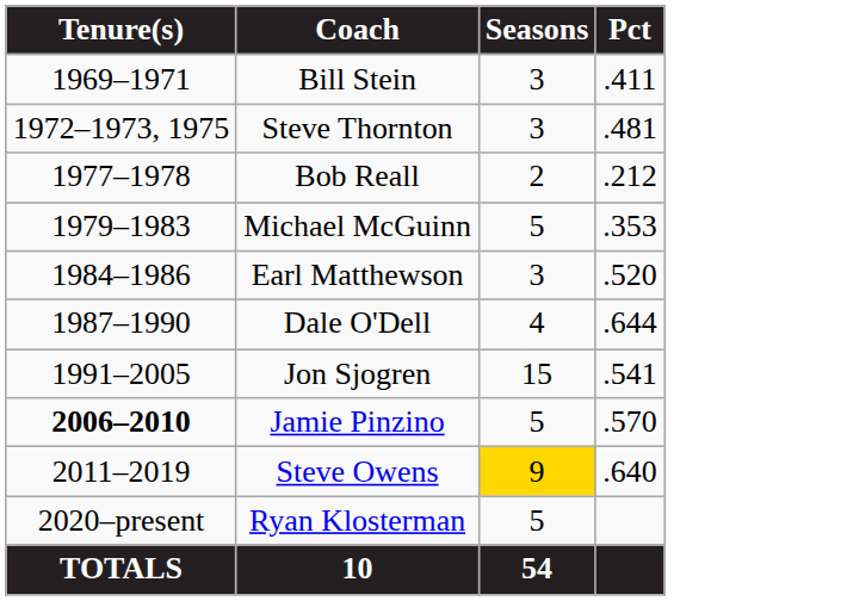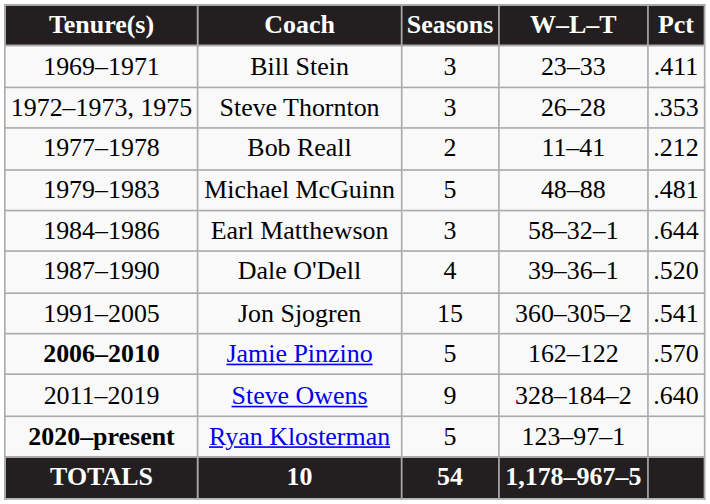 <table class="wikitable" style="text-align:center;">
 <tr>
 <th style="background:#231F20; color:white;">Tenure(s)</th>
 <th style="background:#231F20; color:white;">Coach</th>
 <th style="background:#231F20; color:white;">Seasons</th>
+<th style="background:#231F20; color:white;">W–L–T</th>
 <th style="background:#231F20; color:white;">Pct</th>
 </tr>
 <tr>
 <td>1969–1971</td>
 <td>Bill Stein</td>
 <td>3</td>
+<td>23–33</td>
 <td>.411</td>
 </tr>
 <tr>
 <td>1972–1973, 1975</td>
 <td>Steve Thornton</td>
 <td>3</td>
-<td>.481</td>
+<td>26–28</td>
+<td>.353</td>
 </tr>
 <tr>
 <td>1977–1978</td>
 <td>Bob Reall</td>
 <td>2</td>
+<td>11–41</td>
 <td>.212</td>
 </tr>
 <tr>
 <td>1979–1983</td>
 <td>Michael McGuinn</td>
 <td>5</td>
-<td>.353</td>
+<td>48–88</td>
+<td>.481</td>
 </tr>
 <tr>
 <td>1984–1986</td>
 <td>Earl Matthewson</td>
 <td>3</td>
-<td>.520</td>
+<td>58–32–1</td>
+<td>.644</td>
 </tr>
 <tr>
 <td>1987–1990</td>
 <td>Dale O'Dell</td>
 <td>4</td>
-<td>.644</td>
+<td>39–36–1</td>
+<td>.520</td>
 </tr>
 <tr>
 <td>1991–2005</td>
 <td>Jon Sjogren</td>
 <td>15</td>
+<td>360–305–2</td>
 <td>.541</td>
 </tr>
 <tr>
 <td><strong>2006–2010</strong></td>
 <td><a href='#'>Jamie Pinzino</a></td>
 <td>5</td>
+<td>162–122</td>
 <td>.570</td>
 </tr>
 <tr>
 <td>2011–2019</td>
 <td><a href='#'>Steve Owens</a></td>
-<td style="background: gold;">9</td>
+<td>9</td>
+<td>328–184–2</td>
 <td>.640</td>
 </tr>
 <tr>
-<td>2020–present</td>
+<td><strong>2020–present</strong></td>
 <td><a href='#'>Ryan Klosterman</a></td>
 <td>5</td>
+<td>123–97–1</td>
 <td></td>
 </tr>
 <tr style="text-align:center; background:#231F20; color:white; font-weight:bold;">
 <td>TOTALS</td>
 <td>10</td>
 <td>54</td>
+<td>1,178–967–5</td>
 <td></td>
 </tr>
 </table>
